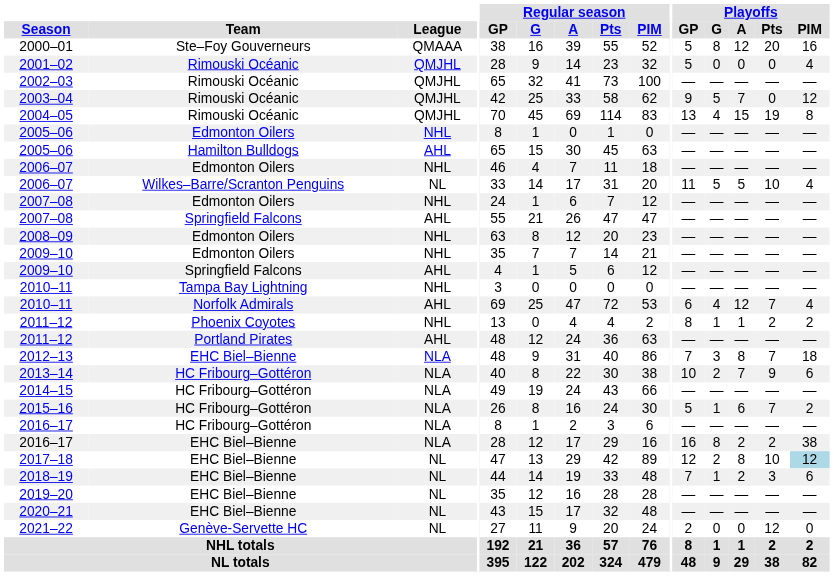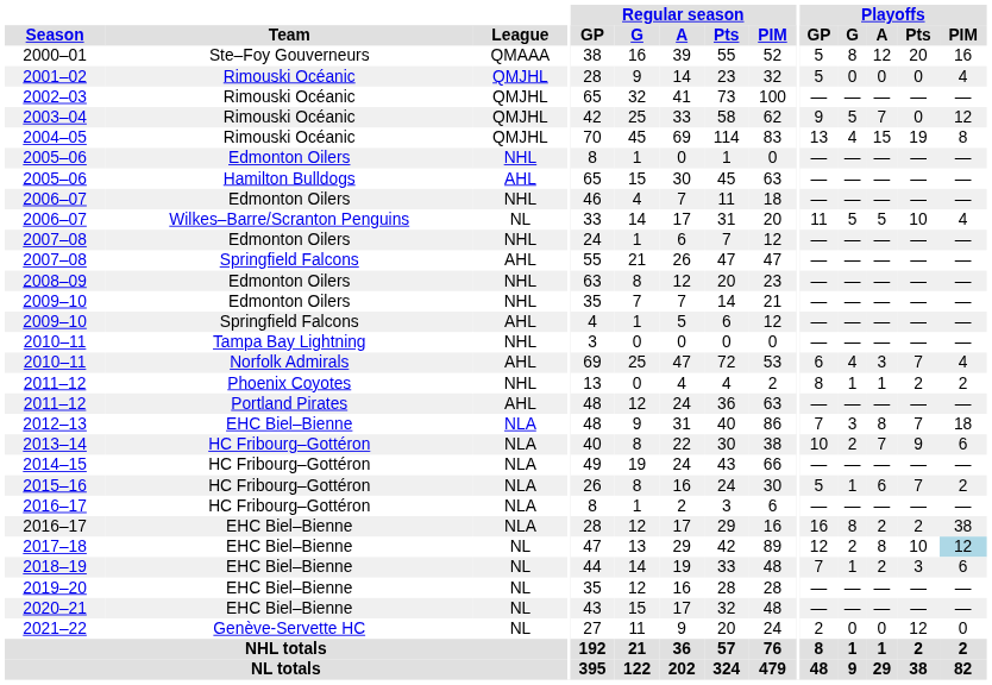 <table border="0" cellpadding="1" cellspacing="0" style="text-align:center; width:60em">
 <tr style="background:#e0e0e0;">
 <th colspan="3" style="background:#fff;"></th>
 <th rowspan="99" style="background:#fff;"></th>
 <th colspan="5"><a href='#'>Regular season</a></th>
 <th rowspan="99" style="background:#fff;"></th>
 <th colspan="5"><a href='#'>Playoffs</a></th>
 </tr>
 <tr style="background:#e0e0e0;">
 <th><a href='#'>Season</a></th>
 <th>Team</th>
 <th>League</th>
 <th>GP</th>
 <th><a href='#'>G</a></th>
 <th><a href='#'>A</a></th>
 <th><a href='#'>Pts</a></th>
 <th><a href='#'>PIM</a></th>
 <th>GP</th>
 <th>G</th>
 <th>A</th>
 <th>Pts</th>
 <th>PIM</th>
 </tr>
 <tr>
 <td>2000–01</td>
 <td>Ste–Foy Gouverneurs</td>
 <td>QMAAA</td>
 <td>38</td>
 <td>16</td>
 <td>39</td>
 <td>55</td>
 <td>52</td>
 <td>5</td>
 <td>8</td>
 <td>12</td>
 <td>20</td>
 <td>16</td>
 </tr>
 <tr style="background: #f0f0f0;">
 <td><a href='#'>2001–02</a></td>
 <td><a href='#'>Rimouski Océanic</a></td>
 <td><a href='#'>QMJHL</a></td>
 <td>28</td>
 <td>9</td>
 <td>14</td>
 <td>23</td>
 <td>32</td>
 <td>5</td>
 <td>0</td>
 <td>0</td>
 <td>0</td>
 <td>4</td>
 </tr>
 <tr>
 <td><a href='#'>2002–03</a></td>
 <td>Rimouski Océanic</td>
 <td>QMJHL</td>
 <td>65</td>
 <td>32</td>
 <td>41</td>
 <td>73</td>
 <td>100</td>
 <td>—</td>
 <td>—</td>
 <td>—</td>
 <td>—</td>
 <td>—</td>
 </tr>
 <tr style="background: #f0f0f0;">
 <td><a href='#'>2003–04</a></td>
 <td>Rimouski Océanic</td>
 <td>QMJHL</td>
 <td>42</td>
 <td>25</td>
 <td>33</td>
 <td>58</td>
 <td>62</td>
 <td>9</td>
 <td>5</td>
 <td>7</td>
 <td>0</td>
 <td>12</td>
 </tr>
 <tr>
 <td><a href='#'>2004–05</a></td>
 <td>Rimouski Océanic</td>
 <td>QMJHL</td>
 <td>70</td>
 <td>45</td>
 <td>69</td>
 <td>114</td>
 <td>83</td>
 <td>13</td>
 <td>4</td>
 <td>15</td>
 <td>19</td>
 <td>8</td>
 </tr>
 <tr style="background: #f0f0f0;">
 <td><a href='#'>2005–06</a></td>
 <td><a href='#'>Edmonton Oilers</a></td>
 <td><a href='#'>NHL</a></td>
 <td>8</td>
 <td>1</td>
 <td>0</td>
 <td>1</td>
 <td>0</td>
 <td>—</td>
 <td>—</td>
 <td>—</td>
 <td>—</td>
 <td>—</td>
 </tr>
 <tr>
 <td><a href='#'>2005–06</a></td>
 <td><a href='#'>Hamilton Bulldogs</a></td>
 <td><a href='#'>AHL</a></td>
 <td>65</td>
 <td>15</td>
 <td>30</td>
 <td>45</td>
 <td>63</td>
 <td>—</td>
 <td>—</td>
 <td>—</td>
 <td>—</td>
 <td>—</td>
 </tr>
 <tr style="background: #f0f0f0;">
 <td><a href='#'>2006–07</a></td>
 <td>Edmonton Oilers</td>
 <td>NHL</td>
 <td>46</td>
 <td>4</td>
 <td>7</td>
 <td>11</td>
 <td>18</td>
 <td>—</td>
 <td>—</td>
 <td>—</td>
 <td>—</td>
 <td>—</td>
 </tr>
 <tr>
 <td><a href='#'>2006–07</a></td>
 <td><a href='#'>Wilkes–Barre/Scranton Penguins</a></td>
 <td>NL</td>
 <td>33</td>
 <td>14</td>
 <td>17</td>
 <td>31</td>
 <td>20</td>
 <td>11</td>
 <td>5</td>
 <td>5</td>
 <td>10</td>
 <td>4</td>
 </tr>
 <tr style="background: #f0f0f0;">
 <td><a href='#'>2007–08</a></td>
 <td>Edmonton Oilers</td>
 <td>NHL</td>
 <td>24</td>
 <td>1</td>
 <td>6</td>
 <td>7</td>
 <td>12</td>
 <td>—</td>
 <td>—</td>
 <td>—</td>
 <td>—</td>
 <td>—</td>
 </tr>
 <tr>
 <td><a href='#'>2007–08</a></td>
 <td><a href='#'>Springfield Falcons</a></td>
 <td>AHL</td>
 <td>55</td>
 <td>21</td>
 <td>26</td>
 <td>47</td>
 <td>47</td>
 <td>—</td>
 <td>—</td>
 <td>—</td>
 <td>—</td>
 <td>—</td>
 </tr>
 <tr style="background: #f0f0f0;">
 <td><a href='#'>2008–09</a></td>
 <td>Edmonton Oilers</td>
 <td>NHL</td>
 <td>63</td>
 <td>8</td>
 <td>12</td>
 <td>20</td>
 <td>23</td>
 <td>—</td>
 <td>—</td>
 <td>—</td>
 <td>—</td>
 <td>—</td>
 </tr>
 <tr>
 <td><a href='#'>2009–10</a></td>
 <td>Edmonton Oilers</td>
 <td>NHL</td>
 <td>35</td>
 <td>7</td>
 <td>7</td>
 <td>14</td>
 <td>21</td>
 <td>—</td>
 <td>—</td>
 <td>—</td>
 <td>—</td>
 <td>—</td>
 </tr>
 <tr style="background: #f0f0f0;">
 <td><a href='#'>2009–10</a></td>
 <td>Springfield Falcons</td>
 <td>AHL</td>
 <td>4</td>
 <td>1</td>
 <td>5</td>
 <td>6</td>
 <td>12</td>
 <td>—</td>
 <td>—</td>
 <td>—</td>
 <td>—</td>
 <td>—</td>
 </tr>
 <tr>
 <td><a href='#'>2010–11</a></td>
 <td><a href='#'>Tampa Bay Lightning</a></td>
 <td>NHL</td>
 <td>3</td>
 <td>0</td>
 <td>0</td>
 <td>0</td>
 <td>0</td>
 <td>—</td>
 <td>—</td>
 <td>—</td>
 <td>—</td>
 <td>—</td>
 </tr>
 <tr style="background: #f0f0f0;">
 <td><a href='#'>2010–11</a></td>
 <td><a href='#'>Norfolk Admirals</a></td>
 <td>AHL</td>
 <td>69</td>
 <td>25</td>
 <td>47</td>
 <td>72</td>
 <td>53</td>
 <td>6</td>
 <td>4</td>
-<td>12</td>
+<td>3</td>
 <td>7</td>
 <td>4</td>
 </tr>
 <tr>
 <td><a href='#'>2011–12</a></td>
 <td><a href='#'>Phoenix Coyotes</a></td>
 <td>NHL</td>
 <td>13</td>
 <td>0</td>
 <td>4</td>
 <td>4</td>
 <td>2</td>
 <td>8</td>
 <td>1</td>
 <td>1</td>
 <td>2</td>
 <td>2</td>
 </tr>
 <tr style="background: #f0f0f0;">
 <td><a href='#'>2011–12</a></td>
 <td><a href='#'>Portland Pirates</a></td>
 <td>AHL</td>
 <td>48</td>
 <td>12</td>
 <td>24</td>
 <td>36</td>
 <td>63</td>
 <td>—</td>
 <td>—</td>
 <td>—</td>
 <td>—</td>
 <td>—</td>
 </tr>
 <tr>
 <td><a href='#'>2012–13</a></td>
 <td><a href='#'>EHC Biel–Bienne</a></td>
 <td><a href='#'>NLA</a></td>
 <td>48</td>
 <td>9</td>
 <td>31</td>
 <td>40</td>
 <td>86</td>
 <td>7</td>
 <td>3</td>
 <td>8</td>
 <td>7</td>
 <td>18</td>
 </tr>
 <tr style="background: #f0f0f0;">
 <td><a href='#'>2013–14</a></td>
 <td><a href='#'>HC Fribourg–Gottéron</a></td>
 <td>NLA</td>
 <td>40</td>
 <td>8</td>
 <td>22</td>
 <td>30</td>
 <td>38</td>
 <td>10</td>
 <td>2</td>
 <td>7</td>
 <td>9</td>
 <td>6</td>
 </tr>
 <tr>
 <td><a href='#'>2014–15</a></td>
 <td>HC Fribourg–Gottéron</td>
 <td>NLA</td>
 <td>49</td>
 <td>19</td>
 <td>24</td>
 <td>43</td>
 <td>66</td>
 <td>—</td>
 <td>—</td>
 <td>—</td>
 <td>—</td>
 <td>—</td>
 </tr>
 <tr style="background: #f0f0f0;">
 <td><a href='#'>2015–16</a></td>
 <td>HC Fribourg–Gottéron</td>
 <td>NLA</td>
 <td>26</td>
 <td>8</td>
 <td>16</td>
 <td>24</td>
 <td>30</td>
 <td>5</td>
 <td>1</td>
 <td>6</td>
 <td>7</td>
 <td>2</td>
 </tr>
 <tr>
 <td><a href='#'>2016–17</a></td>
 <td>HC Fribourg–Gottéron</td>
 <td>NLA</td>
 <td>8</td>
 <td>1</td>
 <td>2</td>
 <td>3</td>
 <td>6</td>
 <td>—</td>
 <td>—</td>
 <td>—</td>
 <td>—</td>
 <td>—</td>
 </tr>
 <tr style="background: #f0f0f0;">
 <td>2016–17</td>
 <td>EHC Biel–Bienne</td>
 <td>NLA</td>
 <td>28</td>
 <td>12</td>
 <td>17</td>
 <td>29</td>
 <td>16</td>
 <td>16</td>
 <td>8</td>
 <td>2</td>
 <td>2</td>
 <td>38</td>
 </tr>
 <tr>
 <td><a href='#'>2017–18</a></td>
 <td>EHC Biel–Bienne</td>
 <td>NL</td>
 <td>47</td>
 <td>13</td>
 <td>29</td>
 <td>42</td>
 <td>89</td>
 <td>12</td>
 <td>2</td>
 <td>8</td>
 <td>10</td>
 <td style="background: lightblue;">12</td>
 </tr>
 <tr style="background: #f0f0f0;">
 <td><a href='#'>2018–19</a></td>
 <td>EHC Biel–Bienne</td>
 <td>NL</td>
 <td>44</td>
 <td>14</td>
 <td>19</td>
 <td>33</td>
 <td>48</td>
 <td>7</td>
 <td>1</td>
 <td>2</td>
 <td>3</td>
 <td>6</td>
 </tr>
 <tr>
 <td><a href='#'>2019–20</a></td>
 <td>EHC Biel–Bienne</td>
 <td>NL</td>
 <td>35</td>
 <td>12</td>
 <td>16</td>
 <td>28</td>
 <td>28</td>
 <td>—</td>
 <td>—</td>
 <td>—</td>
 <td>—</td>
 <td>—</td>
 </tr>
 <tr style="background: #f0f0f0;">
 <td><a href='#'>2020–21</a></td>
 <td>EHC Biel–Bienne</td>
 <td>NL</td>
 <td>43</td>
 <td>15</td>
 <td>17</td>
 <td>32</td>
 <td>48</td>
 <td>—</td>
 <td>—</td>
 <td>—</td>
 <td>—</td>
 <td>—</td>
 </tr>
 <tr>
 <td><a href='#'>2021–22</a></td>
 <td><a href='#'>Genève-Servette HC</a></td>
 <td>NL</td>
 <td>27</td>
 <td>11</td>
 <td>9</td>
 <td>20</td>
 <td>24</td>
 <td>2</td>
 <td>0</td>
 <td>0</td>
 <td>12</td>
 <td>0</td>
 </tr>
 <tr style="background:#e0e0e0;">
 <th colspan="3">NHL totals</th>
 <th>192</th>
 <th>21</th>
 <th>36</th>
 <th>57</th>
 <th>76</th>
 <th>8</th>
 <th>1</th>
 <th>1</th>
 <th>2</th>
 <th>2</th>
 </tr>
 <tr style="background:#e0e0e0;">
 <th colspan="3">NL totals</th>
 <th>395</th>
 <th>122</th>
 <th>202</th>
 <th>324</th>
 <th>479</th>
 <th>48</th>
 <th>9</th>
 <th>29</th>
 <th>38</th>
 <th>82</th>
 </tr>
 </table>
